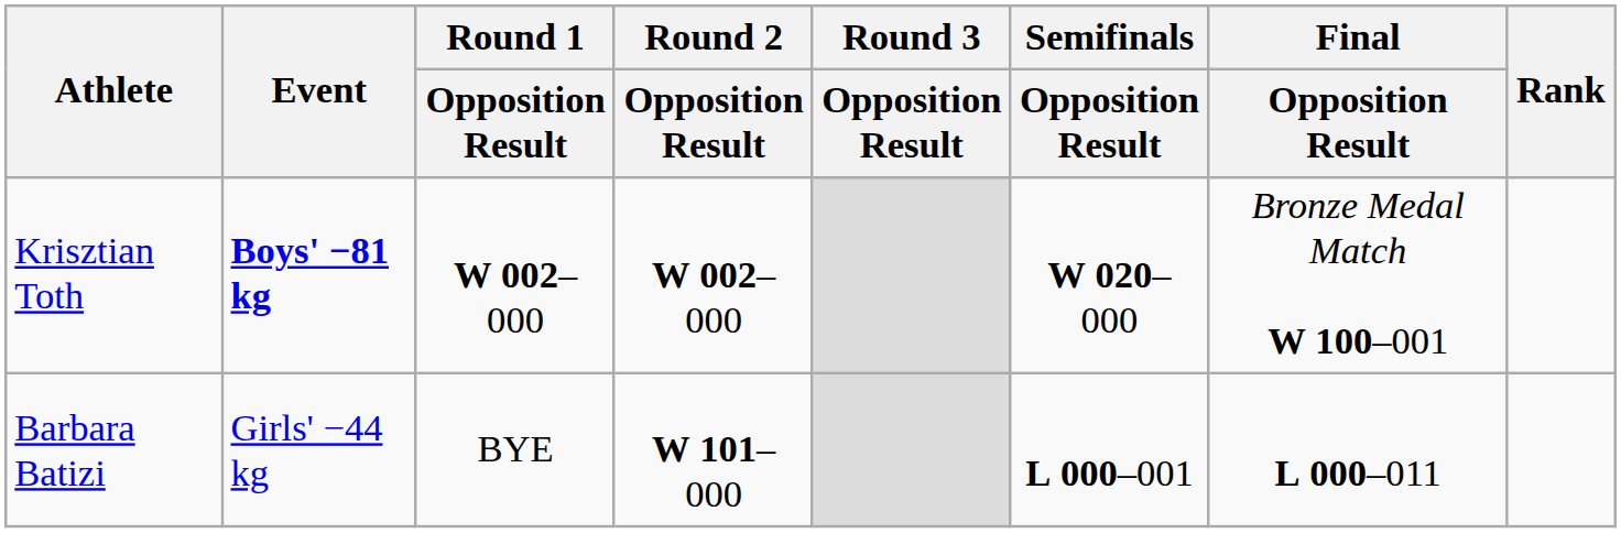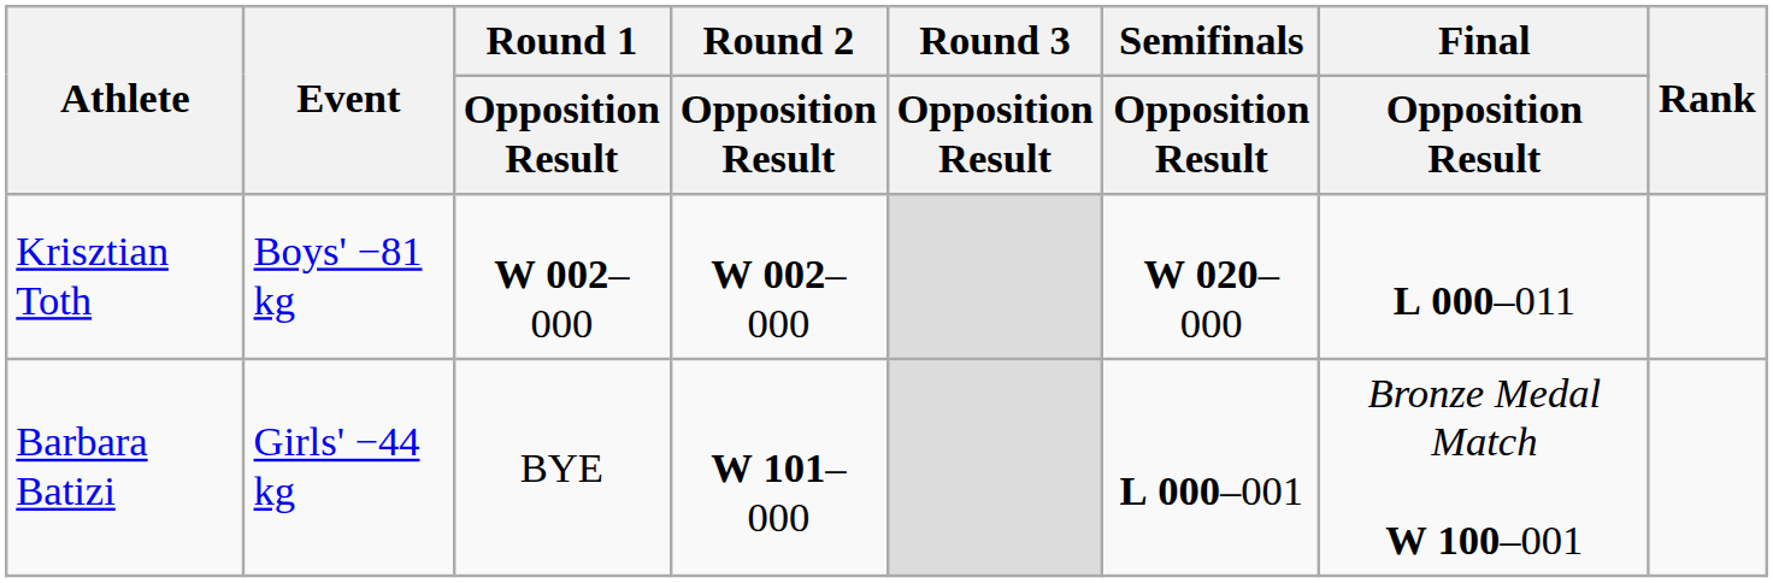 <table class="wikitable" border="1" style="font-size:90%">
 <tr>
 <th rowspan=2>Athlete</th>
 <th rowspan=2>Event</th>
 <th>Round 1</th>
 <th>Round 2</th>
 <th>Round 3</th>
 <th>Semifinals</th>
 <th>Final</th>
 <th rowspan=2>Rank</th>
 </tr>
 <tr>
 <th>Opposition<br>Result</th>
 <th>Opposition<br>Result</th>
 <th>Opposition<br>Result</th>
 <th>Opposition<br>Result</th>
 <th>Opposition<br>Result</th>
 </tr>
 <tr>
 <td><a href='#'>Krisztian Toth</a></td>
-<td><strong><a href='#'>Boys' −81 kg</a></strong></td>
+<td><a href='#'>Boys' −81 kg</a></td>
 <td align=center> <br> <strong>W</strong> <strong>002</strong>–000</td>
 <td align=center> <br> <strong>W</strong> <strong>002</strong>–000</td>
 <td bgcolor=#DCDCDC></td>
 <td align=center> <br> <strong>W</strong> <strong>020</strong>–000</td>
-<td align=center><em>Bronze Medal Match</em><br> <br> <strong>W</strong> <strong>100</strong>–001</td>
+<td align=center> <br> <strong>L</strong> <strong>000</strong>–011</td>
 <td align=center></td>
 </tr>
 <tr>
 <td><a href='#'>Barbara Batizi</a></td>
 <td><a href='#'>Girls' −44 kg</a></td>
 <td align=center>BYE</td>
 <td align=center> <br> <strong>W</strong> <strong>101</strong>–000</td>
 <td bgcolor=#DCDCDC></td>
 <td align=center> <br> <strong>L</strong> <strong>000</strong>–001</td>
-<td align=center> <br> <strong>L</strong> <strong>000</strong>–011</td>
+<td align=center><em>Bronze Medal Match</em><br> <br> <strong>W</strong> <strong>100</strong>–001</td>
 <td align=center></td>
 </tr>
 </table>
